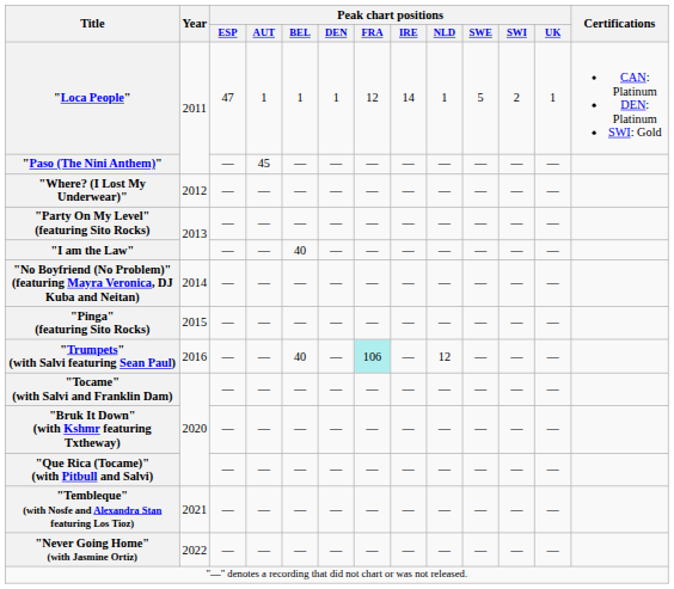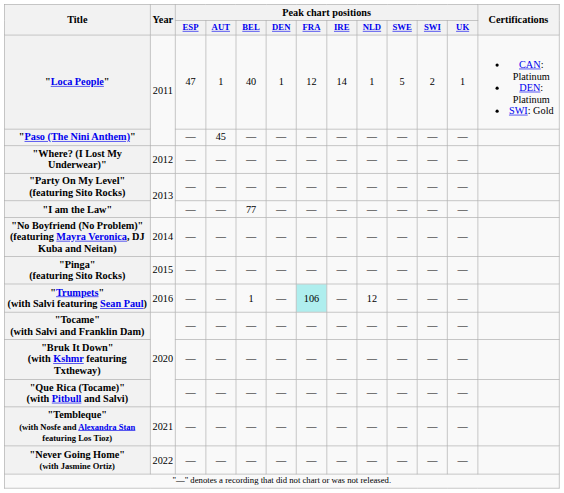 <table class="wikitable plainrowheaders" style="text-align:center;" border="1">
 <tr>
 <th scope="col" rowspan="2">Title</th>
 <th scope="col" rowspan="2">Year</th>
 <th scope="col" colspan="10">Peak chart positions</th>
 <th scope="col" rowspan="2">Certifications</th>
 </tr>
 <tr>
 <th scope="col" style="width:3em;font-size:85%;"><a href='#'>ESP</a><br></th>
 <th scope="col" style="width:3em;font-size:85%;"><a href='#'>AUT</a><br></th>
 <th scope="col" style="width:3em;font-size:85%;"><a href='#'>BEL</a><br></th>
 <th scope="col" style="width:3em;font-size:85%;"><a href='#'>DEN</a><br></th>
 <th scope="col" style="width:3em;font-size:85%;"><a href='#'>FRA</a><br></th>
 <th scope="col" style="width:3em;font-size:85%;"><a href='#'>IRE</a><br></th>
 <th scope="col" style="width:3em;font-size:85%;"><a href='#'>NLD</a><br></th>
 <th scope="col" style="width:3em;font-size:85%;"><a href='#'>SWE</a><br></th>
 <th scope="col" style="width:3em;font-size:85%;"><a href='#'>SWI</a><br></th>
 <th scope="col" style="width:3em;font-size:85%;"><a href='#'>UK</a><br></th>
 </tr>
 <tr>
 <th scope="row">"<a href='#'>Loca People</a>"</th>
 <td rowspan="2">2011</td>
 <td>47</td>
 <td>1</td>
-<td>1</td>
+<td>40</td>
 <td>1</td>
 <td>12</td>
 <td>14</td>
 <td>1</td>
 <td>5</td>
 <td>2</td>
 <td>1</td>
 <td><br><ul><li><a href='#'>CAN</a>: Platinum</li><li><a href='#'>DEN</a>: Platinum</li><li><a href='#'>SWI</a>: Gold</li></ul></td>
 </tr>
 <tr>
 <th scope="row">"<a href='#'>Paso (The Nini Anthem)</a>"</th>
 <td>—</td>
 <td>45</td>
 <td>—</td>
 <td>—</td>
 <td>—</td>
 <td>—</td>
 <td>—</td>
 <td>—</td>
 <td>—</td>
 <td>—</td>
 <td></td>
 </tr>
 <tr>
 <th scope="row">"Where? (I Lost My Underwear)"</th>
 <td>2012</td>
 <td>—</td>
 <td>—</td>
 <td>—</td>
 <td>—</td>
 <td>—</td>
 <td>—</td>
 <td>—</td>
 <td>—</td>
 <td>—</td>
 <td>—</td>
 <td></td>
 </tr>
 <tr>
 <th scope="row">"Party On My Level"<br><span>(featuring Sito Rocks)</span></th>
 <td rowspan="2">2013</td>
 <td>—</td>
 <td>—</td>
 <td>—</td>
 <td>—</td>
 <td>—</td>
 <td>—</td>
 <td>—</td>
 <td>—</td>
 <td>—</td>
 <td>—</td>
 <td></td>
 </tr>
 <tr>
 <th scope="row">"I am the Law"</th>
 <td>—</td>
 <td>—</td>
-<td>40</td>
+<td>77</td>
 <td>—</td>
 <td>—</td>
 <td>—</td>
 <td>—</td>
 <td>—</td>
 <td>—</td>
 <td>—</td>
 <td></td>
 </tr>
 <tr>
 <th scope="row">"No Boyfriend (No Problem)"<br><span>(featuring <a href='#'>Mayra Veronica</a>, DJ Kuba and Neitan)</span></th>
 <td>2014</td>
 <td>—</td>
 <td>—</td>
 <td>—</td>
 <td>—</td>
 <td>—</td>
 <td>—</td>
 <td>—</td>
 <td>—</td>
 <td>—</td>
 <td>—</td>
 <td></td>
 </tr>
 <tr>
 <th scope="row">"Pinga"<br><span>(featuring Sito Rocks)</span></th>
 <td>2015</td>
 <td>—</td>
 <td>—</td>
 <td>—</td>
 <td>—</td>
 <td>—</td>
 <td>—</td>
 <td>—</td>
 <td>—</td>
 <td>—</td>
 <td>—</td>
 <td></td>
 </tr>
 <tr>
 <th scope="row">"<a href='#'>Trumpets</a>"<br><span>(with Salvi featuring <a href='#'>Sean Paul</a>)</span></th>
 <td>2016</td>
 <td>—</td>
 <td>—</td>
-<td>40</td>
+<td>1</td>
 <td>—</td>
 <td style="background: paleturquoise;">106<br></td>
 <td>—</td>
 <td>12</td>
 <td>—</td>
 <td>—</td>
 <td>—</td>
 <td></td>
 </tr>
 <tr>
 <th scope="row">"Tocame"<br><span>(with Salvi and Franklin Dam)</span></th>
 <td rowspan="3">2020</td>
 <td>—</td>
 <td>—</td>
 <td>—</td>
 <td>—</td>
 <td>—</td>
 <td>—</td>
 <td>—</td>
 <td>—</td>
 <td>—</td>
 <td>—</td>
 <td></td>
 </tr>
 <tr>
 <th scope="row">"Bruk It Down" <br><span>(with <a href='#'>Kshmr</a> featuring Txtheway)</span></th>
 <td>—</td>
 <td>—</td>
 <td>—</td>
 <td>—</td>
 <td>—</td>
 <td>—</td>
 <td>—</td>
 <td>—</td>
 <td>—</td>
 <td>—</td>
 <td></td>
 </tr>
 <tr>
 <th scope="row">"Que Rica (Tocame)"<span><br>(with <a href='#'>Pitbull</a> and Salvi)</span></th>
 <td>—</td>
 <td>—</td>
 <td>—</td>
 <td>—</td>
 <td>—</td>
 <td>—</td>
 <td>—</td>
 <td>—</td>
 <td>—</td>
 <td>—</td>
 <td></td>
 </tr>
 <tr>
 <th scope="row">"Tembleque"<br><small>(with Nosfe and <a href='#'>Alexandra Stan</a> featuring Los Tioz)</small></th>
 <td rowspan="1">2021</td>
 <td>—</td>
 <td>—</td>
 <td>—</td>
 <td>—</td>
 <td>—</td>
 <td>—</td>
 <td>—</td>
 <td>—</td>
 <td>—</td>
 <td>—</td>
 <td></td>
 </tr>
 <tr>
 <th scope="row">"Never Going Home"<br><small>(with Jasmine Ortiz)</small></th>
 <td rowspan="1">2022</td>
 <td>—</td>
 <td>—</td>
 <td>—</td>
 <td>—</td>
 <td>—</td>
 <td>—</td>
 <td>—</td>
 <td>—</td>
 <td>—</td>
 <td>—</td>
 <td></td>
 </tr>
 <tr>
 <td colspan="13" style="font-size:85%">"—" denotes a recording that did not chart or was not released.</td>
 </tr>
 </table>
